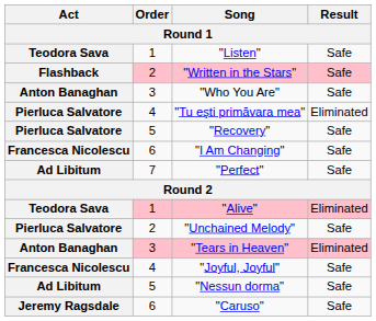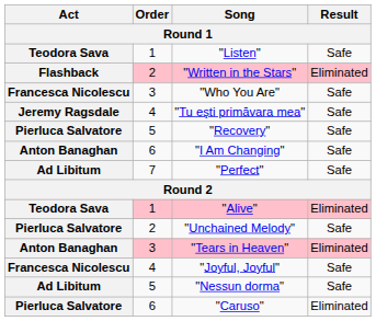 <table class="wikitable plainrowheaders" style="text-align:center;">
 <tr>
 <th scope="col">Act</th>
 <th scope="col">Order</th>
 <th scope="col">Song</th>
 <th scope="col">Result</th>
 </tr>
 <tr>
 <th colspan="4">Round 1</th>
 </tr>
 <tr>
 <th scope="row">Teodora Sava</th>
 <td>1</td>
 <td>"<a href='#'>Listen</a>"</td>
 <td>Safe</td>
 </tr>
 <tr bgcolor=pink>
 <th scope="row">Flashback</th>
 <td>2</td>
 <td>"<a href='#'>Written in the Stars</a>"</td>
-<td>Safe</td>
+<td>Eliminated</td>
 </tr>
 <tr>
-<th scope="row">Anton Banaghan</th>
+<th scope="row">Francesca Nicolescu</th>
 <td>3</td>
 <td>"Who You Are"</td>
 <td>Safe</td>
 </tr>
 <tr>
-<th scope="row">Pierluca Salvatore</th>
+<th scope="row">Jeremy Ragsdale</th>
 <td>4</td>
 <td>"<a href='#'>Tu eşti primăvara mea</a>"</td>
-<td>Eliminated</td>
+<td>Safe</td>
 </tr>
 <tr>
 <th scope="row">Pierluca Salvatore</th>
 <td>5</td>
 <td>"<a href='#'>Recovery</a>"</td>
 <td>Safe</td>
 </tr>
 <tr>
-<th scope="row">Francesca Nicolescu</th>
+<th scope="row">Anton Banaghan</th>
 <td>6</td>
 <td>"<a href='#'>I Am Changing</a>"</td>
 <td>Safe</td>
 </tr>
 <tr>
 <th scope="row">Ad Libitum</th>
 <td>7</td>
 <td>"<a href='#'>Perfect</a>"</td>
 <td>Safe</td>
 </tr>
 <tr>
 <th colspan="4">Round 2</th>
 </tr>
 <tr bgcolor=pink>
 <th scope="row">Teodora Sava</th>
 <td>1</td>
 <td>"<a href='#'>Alive</a>"</td>
 <td>Eliminated</td>
 </tr>
 <tr>
 <th scope="row">Pierluca Salvatore</th>
 <td>2</td>
 <td>"<a href='#'>Unchained Melody</a>"</td>
 <td>Safe</td>
 </tr>
 <tr bgcolor=pink>
 <th scope="row">Anton Banaghan</th>
 <td>3</td>
 <td>"<a href='#'>Tears in Heaven</a>"</td>
 <td>Eliminated</td>
 </tr>
 <tr>
 <th scope="row">Francesca Nicolescu</th>
 <td>4</td>
 <td>"<a href='#'>Joyful, Joyful</a>"</td>
 <td>Safe</td>
 </tr>
 <tr>
 <th scope="row">Ad Libitum</th>
 <td>5</td>
 <td>"<a href='#'>Nessun dorma</a>"</td>
 <td>Safe</td>
 </tr>
 <tr>
-<th scope="row">Jeremy Ragsdale</th>
+<th scope="row">Pierluca Salvatore</th>
 <td>6</td>
 <td>"<a href='#'>Caruso</a>"</td>
-<td>Safe</td>
+<td>Eliminated</td>
 </tr>
 </table>
